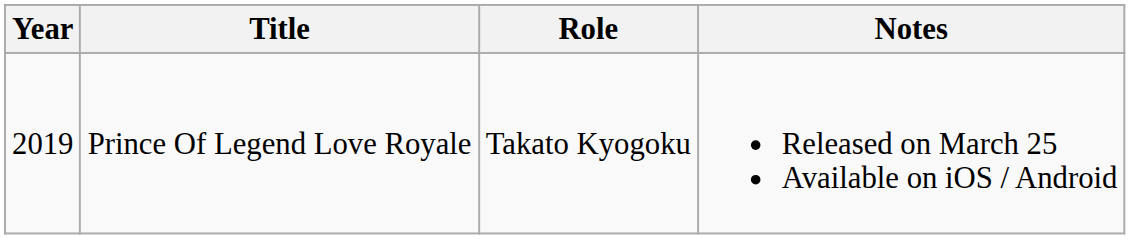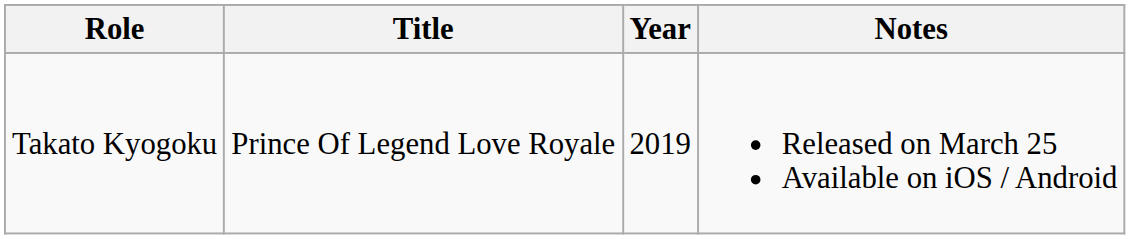 <table class="wikitable">
 <tr>
+<th>Role</th>
+<th>Title</th>
 <th>Year</th>
-<th>Title</th>
-<th>Role</th>
 <th>Notes</th>
 </tr>
 <tr>
+<td>Takato Kyogoku</td>
+<td>Prince Of Legend Love Royale</td>
 <td>2019</td>
-<td>Prince Of Legend Love Royale</td>
-<td>Takato Kyogoku</td>
 <td><br><ul><li>Released on March 25</li><li>Available on iOS / Android</li></ul></td>
 </tr>
 </table>
